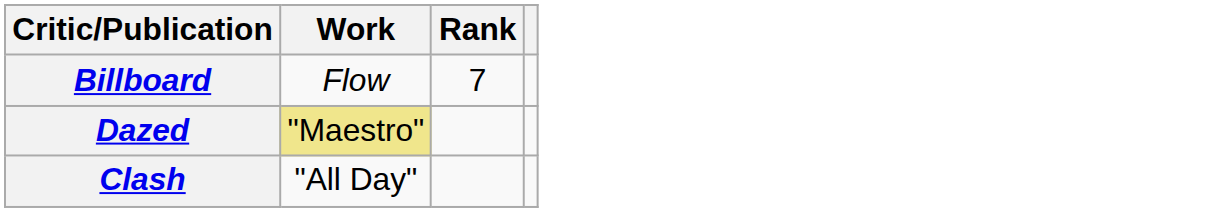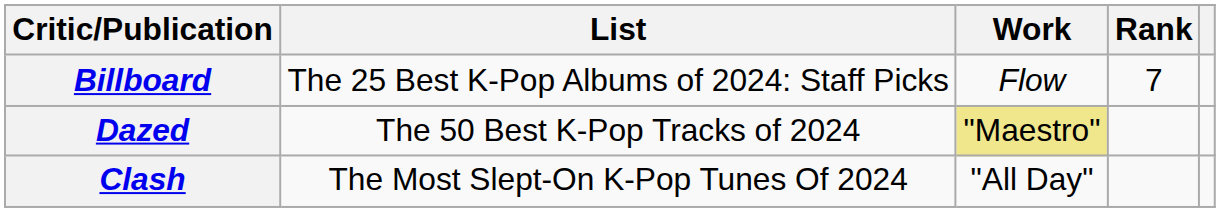 <table class="sortable wikitable plainrowheaders" style="text-align:center">
 <tr>
 <th scope="col">Critic/Publication</th>
+<th scope="col">List</th>
 <th scope="col">Work</th>
 <th scope="col">Rank</th>
 <th scope="col" class=unsortable></th>
 </tr>
 <tr>
 <th scope="row" rowspan="1"><em><a href='#'> Billboard</a></em></th>
+<td>The 25 Best K-Pop Albums of 2024: Staff Picks</td>
 <td><em>Flow</em></td>
 <td>7</td>
 <td></td>
 </tr>
 <tr>
 <th scope="row"><em><a href='#'>Dazed</a></em></th>
+<td>The 50 Best K-Pop Tracks of 2024</td>
 <td style="background: khaki;">"Maestro"</td>
 <td></td>
 <td></td>
 </tr>
 <tr>
 <th scope="row"><em><a href='#'>Clash</a></em></th>
+<td>The Most Slept-On K-Pop Tunes Of 2024</td>
 <td>"All Day"</td>
 <td></td>
 <td></td>
 </tr>
 </table>
